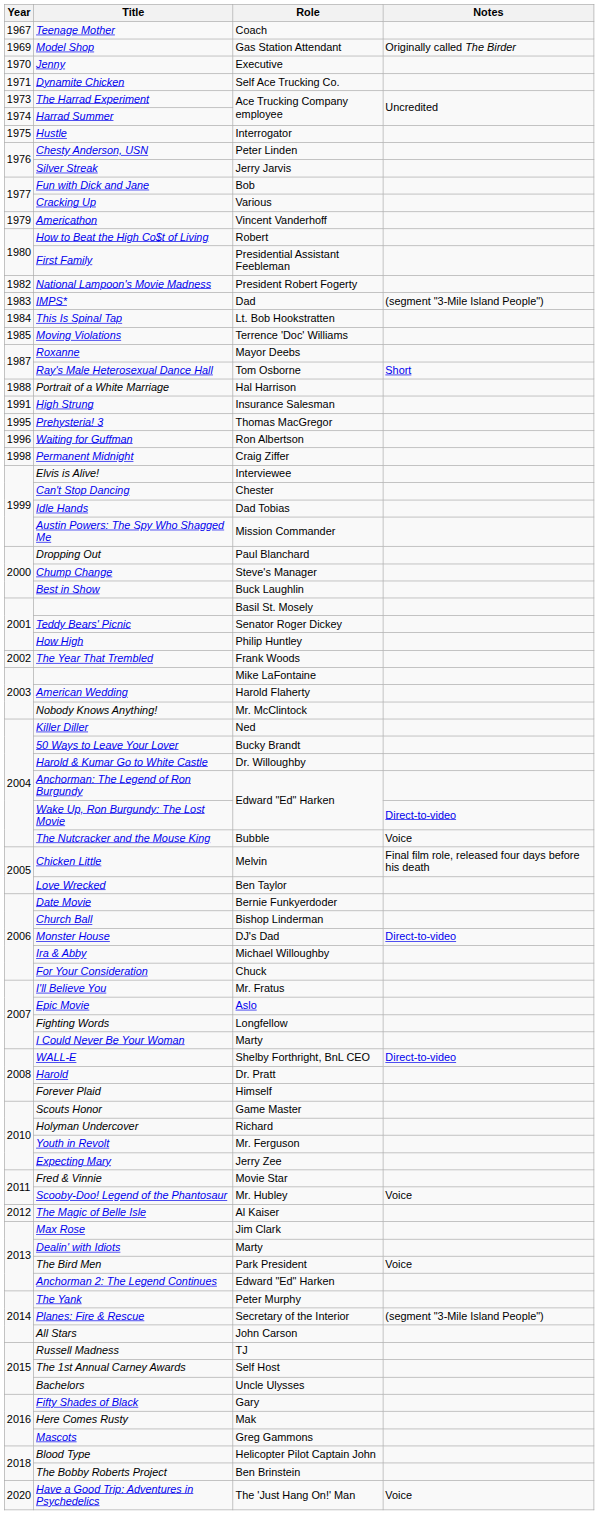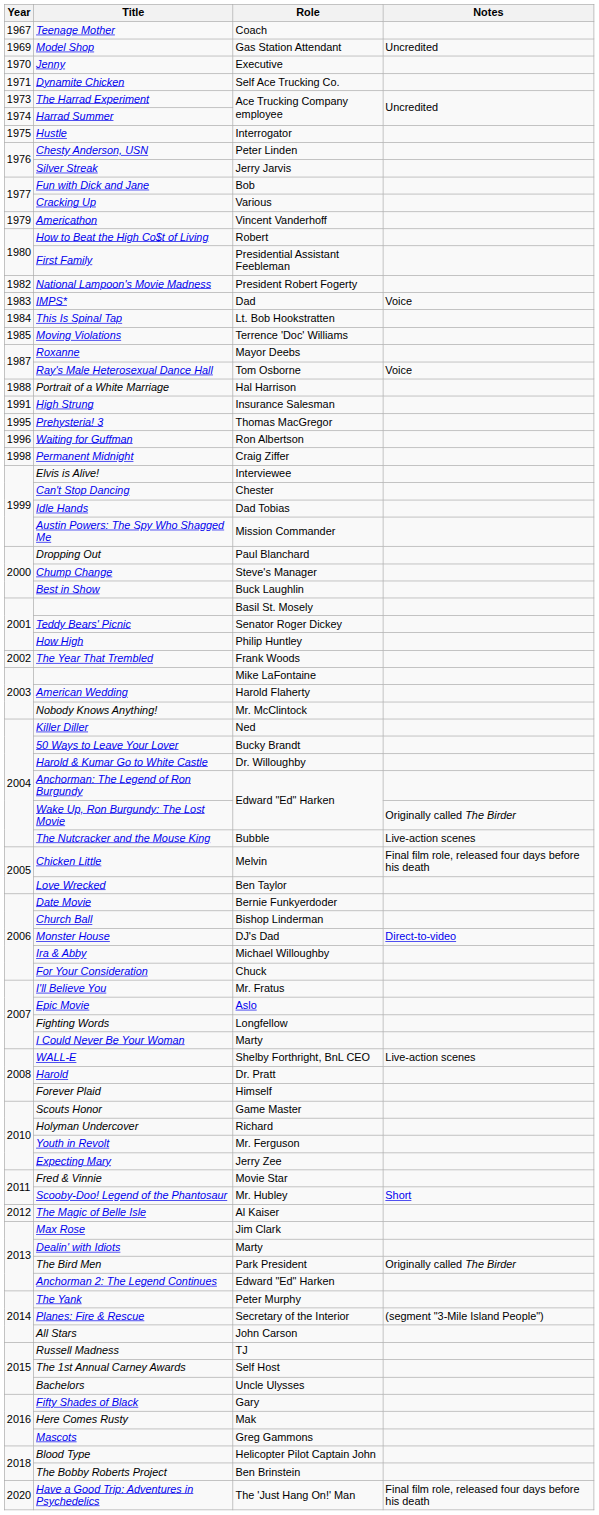 <table class="wikitable sortable">
 <tr>
 <th>Year</th>
 <th>Title</th>
 <th>Role</th>
 <th class="unsortable">Notes</th>
 </tr>
 <tr>
 <td>1967</td>
 <td><em><a href='#'>Teenage Mother</a></em></td>
 <td>Coach</td>
 <td></td>
 </tr>
 <tr>
 <td>1969</td>
 <td><em><a href='#'>Model Shop</a></em></td>
 <td>Gas Station Attendant</td>
-<td>Originally called <em>The Birder</em></td>
+<td>Uncredited</td>
 </tr>
 <tr>
 <td>1970</td>
 <td><em><a href='#'>Jenny</a></em></td>
 <td>Executive</td>
 <td></td>
 </tr>
 <tr>
 <td>1971</td>
 <td><em><a href='#'>Dynamite Chicken</a></em></td>
 <td>Self Ace Trucking Co.</td>
 <td></td>
 </tr>
 <tr>
 <td>1973</td>
 <td><em><a href='#'>The Harrad Experiment</a></em></td>
 <td rowspan="2">Ace Trucking Company employee</td>
 <td rowspan="2">Uncredited</td>
 </tr>
 <tr>
 <td>1974</td>
 <td><em><a href='#'>Harrad Summer</a></em></td>
 </tr>
 <tr>
 <td>1975</td>
 <td><em><a href='#'>Hustle</a></em></td>
 <td>Interrogator</td>
 <td></td>
 </tr>
 <tr>
 <td rowspan=2>1976</td>
 <td><em><a href='#'>Chesty Anderson, USN</a></em></td>
 <td>Peter Linden</td>
 <td></td>
 </tr>
 <tr>
 <td><em><a href='#'>Silver Streak</a></em></td>
 <td>Jerry Jarvis</td>
 <td></td>
 </tr>
 <tr>
 <td rowspan=2>1977</td>
 <td><em><a href='#'>Fun with Dick and Jane</a></em></td>
 <td>Bob</td>
 <td></td>
 </tr>
 <tr>
 <td><em><a href='#'>Cracking Up</a></em></td>
 <td>Various</td>
 <td></td>
 </tr>
 <tr>
 <td>1979</td>
 <td><em><a href='#'>Americathon</a></em></td>
 <td>Vincent Vanderhoff</td>
 <td></td>
 </tr>
 <tr>
 <td rowspan=2>1980</td>
 <td><em><a href='#'>How to Beat the High Co$t of Living</a></em></td>
 <td>Robert</td>
 <td></td>
 </tr>
 <tr>
 <td><em><a href='#'>First Family</a></em></td>
 <td>Presidential Assistant Feebleman</td>
 <td></td>
 </tr>
 <tr>
 <td>1982</td>
 <td><em><a href='#'>National Lampoon's Movie Madness</a></em></td>
 <td>President Robert Fogerty</td>
 <td></td>
 </tr>
 <tr>
 <td>1983</td>
 <td><em><a href='#'>IMPS*</a></em></td>
 <td>Dad</td>
-<td>(segment "3-Mile Island People")</td>
+<td>Voice</td>
 </tr>
 <tr>
 <td>1984</td>
 <td><em><a href='#'>This Is Spinal Tap</a></em></td>
 <td>Lt. Bob Hookstratten</td>
 <td></td>
 </tr>
 <tr>
 <td>1985</td>
 <td><em><a href='#'>Moving Violations</a></em></td>
 <td>Terrence 'Doc' Williams</td>
 <td></td>
 </tr>
 <tr>
 <td rowspan=2>1987</td>
 <td><em><a href='#'>Roxanne</a></em></td>
 <td>Mayor Deebs</td>
 <td></td>
 </tr>
 <tr>
 <td><em><a href='#'>Ray's Male Heterosexual Dance Hall</a></em></td>
 <td>Tom Osborne</td>
-<td><a href='#'>Short</a></td>
+<td>Voice</td>
 </tr>
 <tr>
 <td>1988</td>
 <td><em>Portrait of a White Marriage</em></td>
 <td>Hal Harrison</td>
 <td></td>
 </tr>
 <tr>
 <td>1991</td>
 <td><em><a href='#'>High Strung</a></em></td>
 <td>Insurance Salesman</td>
 <td></td>
 </tr>
 <tr>
 <td>1995</td>
 <td><em><a href='#'>Prehysteria! 3</a></em></td>
 <td>Thomas MacGregor</td>
 <td></td>
 </tr>
 <tr>
 <td>1996</td>
 <td><em><a href='#'>Waiting for Guffman</a></em></td>
 <td>Ron Albertson</td>
 <td></td>
 </tr>
 <tr>
 <td>1998</td>
 <td><em><a href='#'>Permanent Midnight</a></em></td>
 <td>Craig Ziffer</td>
 <td></td>
 </tr>
 <tr>
 <td rowspan=4>1999</td>
 <td><em>Elvis is Alive!</em></td>
 <td>Interviewee</td>
 <td></td>
 </tr>
 <tr>
 <td><em><a href='#'>Can't Stop Dancing</a></em></td>
 <td>Chester</td>
 <td></td>
 </tr>
 <tr>
 <td><em><a href='#'>Idle Hands</a></em></td>
 <td>Dad Tobias</td>
 <td></td>
 </tr>
 <tr>
 <td><em><a href='#'>Austin Powers: The Spy Who Shagged Me</a></em></td>
 <td>Mission Commander</td>
 <td></td>
 </tr>
 <tr>
 <td rowspan=3>2000</td>
 <td><em>Dropping Out</em></td>
 <td>Paul Blanchard</td>
 <td></td>
 </tr>
 <tr>
 <td><em><a href='#'>Chump Change</a></em></td>
 <td>Steve's Manager</td>
 <td></td>
 </tr>
 <tr>
 <td><em><a href='#'>Best in Show</a></em></td>
 <td>Buck Laughlin</td>
 <td></td>
 </tr>
 <tr>
 <td rowspan=3>2001</td>
 <td><em></em></td>
 <td>Basil St. Mosely</td>
 <td></td>
 </tr>
 <tr>
 <td><em><a href='#'>Teddy Bears' Picnic</a></em></td>
 <td>Senator Roger Dickey</td>
 <td></td>
 </tr>
 <tr>
 <td><em><a href='#'>How High</a></em></td>
 <td>Philip Huntley</td>
 <td></td>
 </tr>
 <tr>
 <td>2002</td>
 <td><em><a href='#'>The Year That Trembled</a></em></td>
 <td>Frank Woods</td>
 <td></td>
 </tr>
 <tr>
 <td rowspan=3>2003</td>
 <td><em></em></td>
 <td>Mike LaFontaine</td>
 <td></td>
 </tr>
 <tr>
 <td><em><a href='#'>American Wedding</a></em></td>
 <td>Harold Flaherty</td>
 <td></td>
 </tr>
 <tr>
 <td><em>Nobody Knows Anything!</em></td>
 <td>Mr. McClintock</td>
 <td></td>
 </tr>
 <tr>
 <td rowspan="6">2004</td>
 <td><em><a href='#'>Killer Diller</a></em></td>
 <td>Ned</td>
 <td></td>
 </tr>
 <tr>
 <td><em><a href='#'>50 Ways to Leave Your Lover</a></em></td>
 <td>Bucky Brandt</td>
 <td></td>
 </tr>
 <tr>
 <td><em><a href='#'>Harold & Kumar Go to White Castle</a></em></td>
 <td>Dr. Willoughby</td>
 <td></td>
 </tr>
 <tr>
 <td><em><a href='#'>Anchorman: The Legend of Ron Burgundy</a></em></td>
 <td rowspan=2>Edward "Ed" Harken</td>
 <td></td>
 </tr>
 <tr>
 <td><em><a href='#'>Wake Up, Ron Burgundy: The Lost Movie</a></em></td>
-<td><a href='#'>Direct-to-video</a></td>
+<td>Originally called <em>The Birder</em></td>
 </tr>
 <tr>
 <td><em><a href='#'>The Nutcracker and the Mouse King</a></em></td>
 <td>Bubble</td>
-<td>Voice</td>
+<td>Live-action scenes</td>
 </tr>
 <tr>
 <td rowspan="2">2005</td>
 <td><em><a href='#'>Chicken Little</a></em></td>
 <td>Melvin</td>
 <td>Final film role, released four days before his death</td>
 </tr>
 <tr>
 <td><em><a href='#'>Love Wrecked</a></em></td>
 <td>Ben Taylor</td>
 <td></td>
 </tr>
 <tr>
 <td rowspan=5>2006</td>
 <td><em><a href='#'>Date Movie</a></em></td>
 <td>Bernie Funkyerdoder</td>
 <td></td>
 </tr>
 <tr>
 <td><em><a href='#'>Church Ball</a></em></td>
 <td>Bishop Linderman</td>
 <td></td>
 </tr>
 <tr>
 <td><em><a href='#'>Monster House</a></em></td>
 <td>DJ's Dad</td>
 <td><a href='#'>Direct-to-video</a></td>
 </tr>
 <tr>
 <td><em><a href='#'>Ira & Abby</a></em></td>
 <td>Michael Willoughby</td>
 <td></td>
 </tr>
 <tr>
 <td><em><a href='#'>For Your Consideration</a></em></td>
 <td>Chuck</td>
 <td></td>
 </tr>
 <tr>
 <td rowspan=4>2007</td>
 <td><em><a href='#'>I'll Believe You</a></em></td>
 <td>Mr. Fratus</td>
 <td></td>
 </tr>
 <tr>
 <td><em><a href='#'>Epic Movie</a></em></td>
 <td><a href='#'>Aslo</a></td>
 <td></td>
 </tr>
 <tr>
 <td><em>Fighting Words</em></td>
 <td>Longfellow</td>
 <td></td>
 </tr>
 <tr>
 <td><em><a href='#'>I Could Never Be Your Woman</a></em></td>
 <td>Marty</td>
 <td></td>
 </tr>
 <tr>
 <td rowspan=3>2008</td>
 <td><em><a href='#'>WALL-E</a></em></td>
 <td>Shelby Forthright, BnL CEO</td>
-<td><a href='#'>Direct-to-video</a></td>
+<td>Live-action scenes</td>
 </tr>
 <tr>
 <td><em><a href='#'>Harold</a></em></td>
 <td>Dr. Pratt</td>
 <td></td>
 </tr>
 <tr>
 <td><em>Forever Plaid</em></td>
 <td>Himself</td>
 <td></td>
 </tr>
 <tr>
 <td rowspan=4>2010</td>
 <td><em>Scouts Honor</em></td>
 <td>Game Master</td>
 <td></td>
 </tr>
 <tr>
 <td><em>Holyman Undercover</em></td>
 <td>Richard</td>
 <td></td>
 </tr>
 <tr>
 <td><em><a href='#'>Youth in Revolt</a></em></td>
 <td>Mr. Ferguson</td>
 <td></td>
 </tr>
 <tr>
 <td><em><a href='#'>Expecting Mary</a></em></td>
 <td>Jerry Zee</td>
 <td></td>
 </tr>
 <tr>
 <td rowspan=2>2011</td>
 <td><em>Fred & Vinnie</em></td>
 <td>Movie Star</td>
 <td></td>
 </tr>
 <tr>
 <td><em><a href='#'>Scooby-Doo! Legend of the Phantosaur</a></em></td>
 <td>Mr. Hubley</td>
-<td>Voice</td>
+<td><a href='#'>Short</a></td>
 </tr>
 <tr>
 <td>2012</td>
 <td><em><a href='#'>The Magic of Belle Isle</a></em></td>
 <td>Al Kaiser</td>
 <td></td>
 </tr>
 <tr>
 <td rowspan=4>2013</td>
 <td><em><a href='#'>Max Rose</a></em></td>
 <td>Jim Clark</td>
 <td></td>
 </tr>
 <tr>
 <td><em><a href='#'>Dealin' with Idiots</a></em></td>
 <td>Marty</td>
 <td></td>
 </tr>
 <tr>
 <td><em>The Bird Men</em></td>
 <td>Park President</td>
-<td>Voice</td>
+<td>Originally called <em>The Birder</em></td>
 </tr>
 <tr>
 <td><em><a href='#'>Anchorman 2: The Legend Continues</a></em></td>
 <td>Edward "Ed" Harken</td>
 <td></td>
 </tr>
 <tr>
 <td rowspan=3>2014</td>
 <td><em><a href='#'>The Yank</a></em></td>
 <td>Peter Murphy</td>
 <td></td>
 </tr>
 <tr>
 <td><em><a href='#'>Planes: Fire & Rescue</a></em></td>
 <td>Secretary of the Interior</td>
 <td>(segment "3-Mile Island People")</td>
 </tr>
 <tr>
 <td><em>All Stars</em></td>
 <td>John Carson</td>
 <td></td>
 </tr>
 <tr>
 <td rowspan=3>2015</td>
 <td><em>Russell Madness</em></td>
 <td>TJ</td>
 <td></td>
 </tr>
 <tr>
 <td><em>The 1st Annual Carney Awards</em></td>
 <td>Self Host</td>
 <td></td>
 </tr>
 <tr>
 <td><em>Bachelors</em></td>
 <td>Uncle Ulysses</td>
 <td></td>
 </tr>
 <tr>
 <td rowspan=3>2016</td>
 <td><em><a href='#'>Fifty Shades of Black</a></em></td>
 <td>Gary</td>
 <td></td>
 </tr>
 <tr>
 <td><em>Here Comes Rusty</em></td>
 <td>Mak</td>
 <td></td>
 </tr>
 <tr>
 <td><em><a href='#'>Mascots</a></em></td>
 <td>Greg Gammons</td>
 <td></td>
 </tr>
 <tr>
 <td rowspan=2>2018</td>
 <td><em>Blood Type</em></td>
 <td>Helicopter Pilot Captain John</td>
 <td></td>
 </tr>
 <tr>
 <td><em>The Bobby Roberts Project</em></td>
 <td>Ben Brinstein</td>
 <td></td>
 </tr>
 <tr>
 <td>2020</td>
 <td><em><a href='#'>Have a Good Trip: Adventures in Psychedelics</a></em></td>
 <td>The 'Just Hang On!' Man</td>
-<td>Voice</td>
+<td>Final film role, released four days before his death</td>
 </tr>
 </table>
